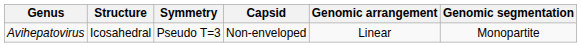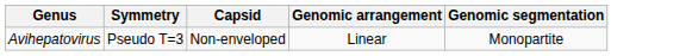 <table class="wikitable sortable" style="text-align:center">
 <tr>
 <th>Genus</th>
-<th>Structure</th>
 <th>Symmetry</th>
 <th>Capsid</th>
 <th>Genomic arrangement</th>
 <th>Genomic segmentation</th>
 </tr>
 <tr>
 <td><em>Avihepatovirus</em></td>
-<td>Icosahedral</td>
 <td>Pseudo T=3</td>
 <td>Non-enveloped</td>
 <td>Linear</td>
 <td>Monopartite</td>
 </tr>
 </table>
